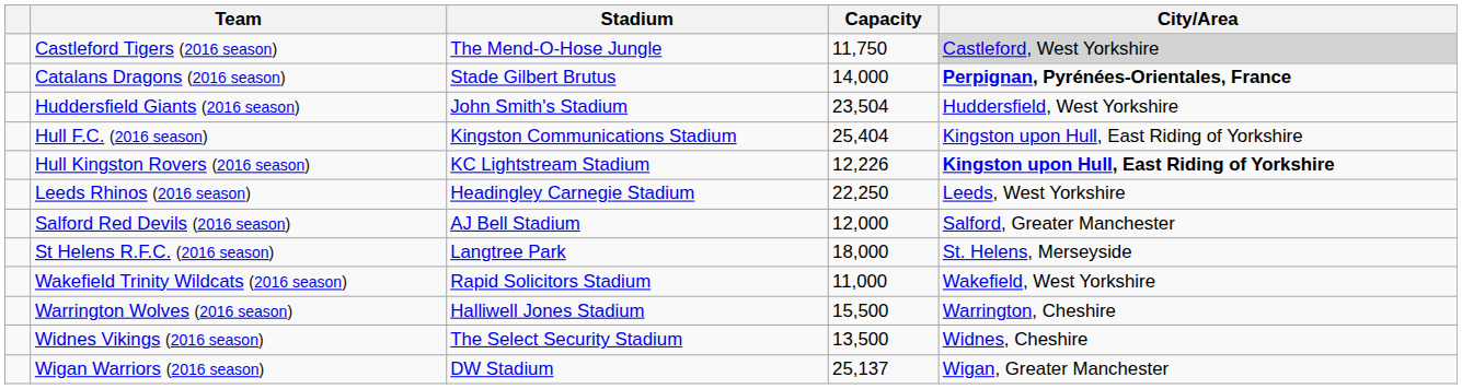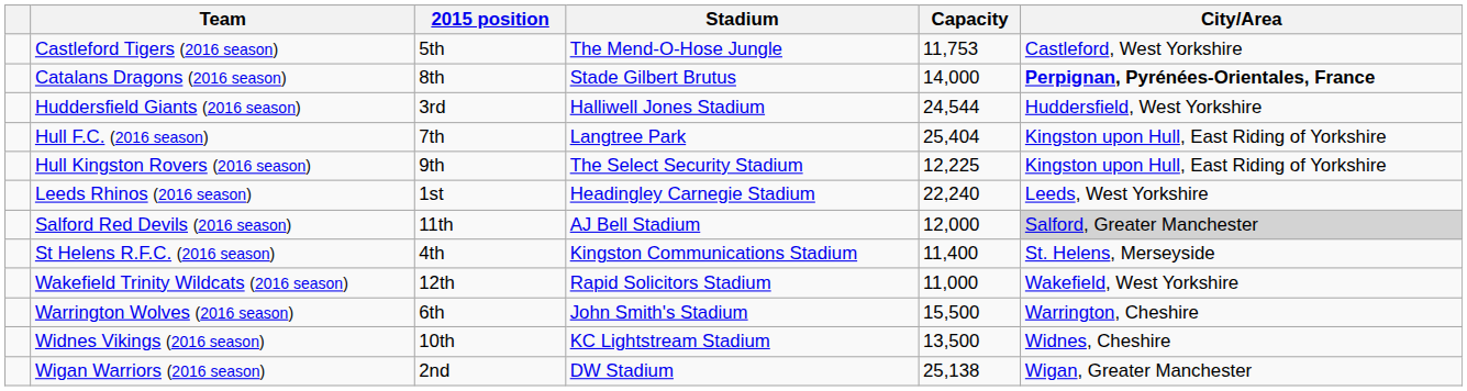 <table style="width:100%;" class="wikitable sortable">
 <tr>
 <th style="width:15px;" class="unsortable"></th>
 <th>Team</th>
+<th><a href='#'>2015 position</a></th>
 <th>Stadium</th>
 <th>Capacity</th>
 <th>City/Area</th>
 </tr>
 <tr>
 <td></td>
 <td> <a href='#'>Castleford Tigers</a> <small>(<a href='#'>2016 season</a>)</small></td>
+<td>5th</td>
 <td><a href='#'>The Mend-O-Hose Jungle</a></td>
-<td>11,750</td>
-<td style="background: lightgrey;"><a href='#'>Castleford</a>, West Yorkshire</td>
+<td>11,753</td>
+<td><a href='#'>Castleford</a>, West Yorkshire</td>
 </tr>
 <tr>
 <td></td>
 <td> <a href='#'>Catalans Dragons</a> <small>(<a href='#'>2016 season</a>)</small></td>
+<td>8th</td>
 <td><a href='#'>Stade Gilbert Brutus</a></td>
 <td>14,000</td>
 <td><strong><a href='#'>Perpignan</a>, Pyrénées-Orientales, France</strong></td>
 </tr>
 <tr>
 <td></td>
 <td> <a href='#'>Huddersfield Giants</a> <small>(<a href='#'>2016 season</a>)</small></td>
-<td><a href='#'>John Smith's Stadium</a></td>
-<td>23,504</td>
+<td>3rd</td>
+<td><a href='#'>Halliwell Jones Stadium</a></td>
+<td>24,544</td>
 <td><a href='#'>Huddersfield</a>, West Yorkshire</td>
 </tr>
 <tr>
 <td></td>
 <td> <a href='#'>Hull F.C.</a> <small>(<a href='#'>2016 season</a>)</small></td>
-<td><a href='#'>Kingston Communications Stadium</a></td>
+<td>7th</td>
+<td><a href='#'>Langtree Park</a></td>
 <td>25,404</td>
 <td><a href='#'>Kingston upon Hull</a>, East Riding of Yorkshire</td>
 </tr>
 <tr>
 <td></td>
 <td> <a href='#'>Hull Kingston Rovers</a> <small>(<a href='#'>2016 season</a>)</small></td>
-<td><a href='#'>KC Lightstream Stadium</a></td>
-<td>12,226</td>
-<td><strong><a href='#'>Kingston upon Hull</a>, East Riding of Yorkshire</strong></td>
+<td>9th</td>
+<td><a href='#'>The Select Security Stadium</a></td>
+<td>12,225</td>
+<td><a href='#'>Kingston upon Hull</a>, East Riding of Yorkshire</td>
 </tr>
 <tr>
 <td></td>
 <td> <a href='#'>Leeds Rhinos</a> <small>(<a href='#'>2016 season</a>)</small></td>
+<td>1st</td>
 <td><a href='#'>Headingley Carnegie Stadium</a></td>
-<td>22,250</td>
+<td>22,240</td>
 <td><a href='#'>Leeds</a>, West Yorkshire</td>
 </tr>
 <tr>
 <td></td>
 <td> <a href='#'>Salford Red Devils</a> <small>(<a href='#'>2016 season</a>)</small></td>
+<td>11th</td>
 <td><a href='#'>AJ Bell Stadium</a></td>
 <td>12,000</td>
-<td><a href='#'>Salford</a>, Greater Manchester</td>
+<td style="background: lightgrey;"><a href='#'>Salford</a>, Greater Manchester</td>
 </tr>
 <tr>
 <td></td>
 <td> <a href='#'>St Helens R.F.C.</a> <small>(<a href='#'>2016 season</a>)</small></td>
-<td><a href='#'>Langtree Park</a></td>
-<td>18,000</td>
+<td>4th</td>
+<td><a href='#'>Kingston Communications Stadium</a></td>
+<td>11,400</td>
 <td><a href='#'>St. Helens</a>, Merseyside</td>
 </tr>
 <tr>
 <td></td>
 <td> <a href='#'>Wakefield Trinity Wildcats</a> <small>(<a href='#'>2016 season</a>)</small></td>
+<td>12th</td>
 <td><a href='#'>Rapid Solicitors Stadium</a></td>
 <td>11,000</td>
 <td><a href='#'>Wakefield</a>, West Yorkshire</td>
 </tr>
 <tr>
 <td></td>
 <td> <a href='#'>Warrington Wolves</a> <small>(<a href='#'>2016 season</a>)</small></td>
-<td><a href='#'>Halliwell Jones Stadium</a></td>
+<td>6th</td>
+<td><a href='#'>John Smith's Stadium</a></td>
 <td>15,500</td>
 <td><a href='#'>Warrington</a>, Cheshire</td>
 </tr>
 <tr>
 <td></td>
 <td> <a href='#'>Widnes Vikings</a> <small>(<a href='#'>2016 season</a>)</small></td>
-<td><a href='#'>The Select Security Stadium</a></td>
+<td>10th</td>
+<td><a href='#'>KC Lightstream Stadium</a></td>
 <td>13,500</td>
 <td><a href='#'>Widnes</a>, Cheshire</td>
 </tr>
 <tr>
 <td></td>
 <td> <a href='#'>Wigan Warriors</a> <small>(<a href='#'>2016 season</a>)</small></td>
+<td>2nd</td>
 <td><a href='#'>DW Stadium</a></td>
-<td>25,137</td>
+<td>25,138</td>
 <td><a href='#'>Wigan</a>, Greater Manchester</td>
 </tr>
 </table>
